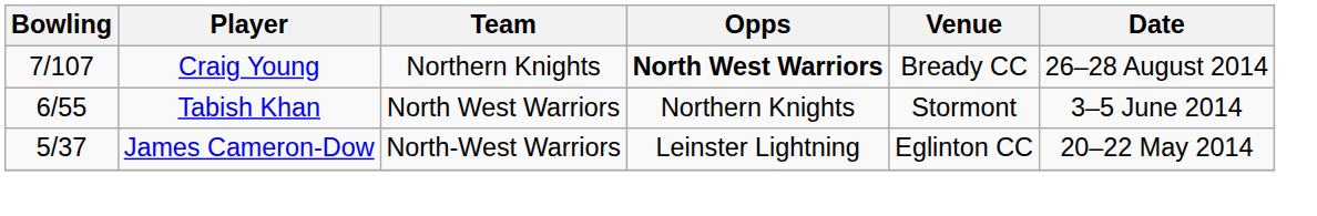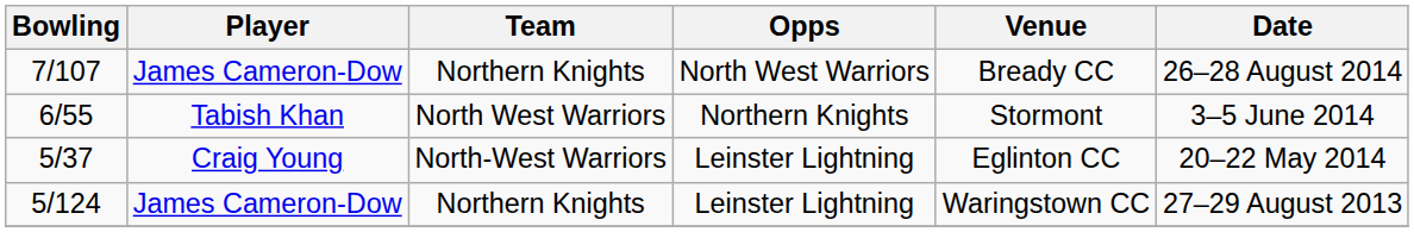 <table class="wikitable" style="text-align:center;">
 <tr>
 <th>Bowling</th>
 <th>Player</th>
 <th>Team</th>
 <th>Opps</th>
 <th>Venue</th>
 <th>Date</th>
 </tr>
 <tr>
 <td>7/107</td>
-<td><a href='#'>Craig Young</a></td>
+<td><a href='#'>James Cameron-Dow</a></td>
 <td>Northern Knights</td>
-<td><strong>North West Warriors</strong></td>
+<td>North West Warriors</td>
 <td>Bready CC</td>
 <td>26–28 August 2014</td>
 </tr>
 <tr>
 <td>6/55</td>
 <td><a href='#'>Tabish Khan</a></td>
 <td>North West Warriors</td>
 <td>Northern Knights</td>
 <td>Stormont</td>
 <td>3–5 June 2014</td>
 </tr>
 <tr>
 <td>5/37</td>
-<td><a href='#'>James Cameron-Dow</a></td>
+<td><a href='#'>Craig Young</a></td>
 <td>North-West Warriors</td>
 <td>Leinster Lightning</td>
 <td>Eglinton CC</td>
 <td>20–22 May 2014</td>
 </tr>
 <tr>
+<td>5/124</td>
+<td><a href='#'>James Cameron-Dow</a></td>
+<td>Northern Knights</td>
+<td>Leinster Lightning</td>
+<td>Waringstown CC</td>
+<td>27–29 August 2013</td>
+</tr>
+<tr>
 </tr>
 </table>
